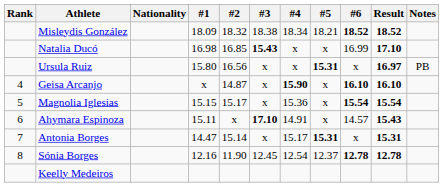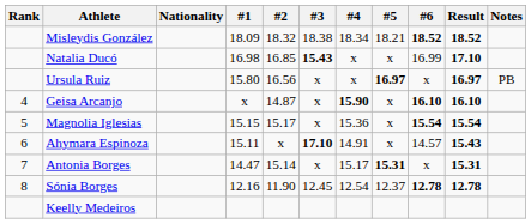 <table class="wikitable sortable" style="text-align:center">
 <tr>
 <th>Rank</th>
 <th>Athlete</th>
 <th>Nationality</th>
 <th>#1</th>
 <th>#2</th>
 <th>#3</th>
 <th>#4</th>
 <th>#5</th>
 <th>#6</th>
 <th>Result</th>
 <th>Notes</th>
 </tr>
 <tr>
 <td></td>
 <td align="left"><a href='#'>Misleydis González</a></td>
 <td align=left></td>
 <td>18.09</td>
 <td>18.32</td>
 <td>18.38</td>
 <td>18.34</td>
 <td>18.21</td>
 <td><strong>18.52</strong></td>
 <td><strong>18.52</strong></td>
 <td></td>
 </tr>
 <tr>
 <td></td>
 <td align="left"><a href='#'>Natalia Ducó</a></td>
 <td align=left></td>
 <td>16.98</td>
 <td>16.85</td>
 <td><strong>15.43</strong></td>
 <td>x</td>
 <td>x</td>
 <td>16.99</td>
 <td><strong>17.10</strong></td>
 <td></td>
 </tr>
 <tr>
 <td></td>
 <td align="left"><a href='#'>Ursula Ruiz</a></td>
 <td align=left></td>
 <td>15.80</td>
 <td>16.56</td>
 <td>x</td>
 <td>x</td>
-<td><strong>15.31</strong></td>
+<td><strong>16.97</strong></td>
 <td>x</td>
 <td><strong>16.97</strong></td>
 <td>PB</td>
 </tr>
 <tr>
 <td>4</td>
 <td align="left"><a href='#'>Geisa Arcanjo</a></td>
 <td align=left></td>
 <td>x</td>
 <td>14.87</td>
 <td>x</td>
 <td><strong>15.90</strong></td>
 <td>x</td>
 <td><strong>16.10</strong></td>
 <td><strong>16.10</strong></td>
 <td></td>
 </tr>
 <tr>
 <td>5</td>
 <td align="left"><a href='#'>Magnolia Iglesias</a></td>
 <td align=left></td>
 <td>15.15</td>
 <td>15.17</td>
 <td>x</td>
 <td>15.36</td>
 <td>x</td>
 <td><strong>15.54</strong></td>
 <td><strong>15.54</strong></td>
 <td></td>
 </tr>
 <tr>
 <td>6</td>
 <td align="left"><a href='#'>Ahymara Espinoza</a></td>
 <td align=left></td>
 <td>15.11</td>
 <td>x</td>
 <td><strong>17.10</strong></td>
 <td>14.91</td>
 <td>x</td>
 <td>14.57</td>
 <td><strong>15.43</strong></td>
 <td></td>
 </tr>
 <tr>
 <td>7</td>
 <td align="left"><a href='#'>Antonia Borges</a></td>
 <td align=left></td>
 <td>14.47</td>
 <td>15.14</td>
 <td>x</td>
 <td>15.17</td>
 <td><strong>15.31</strong></td>
 <td>x</td>
 <td><strong>15.31</strong></td>
 <td></td>
 </tr>
 <tr>
 <td>8</td>
 <td align="left"><a href='#'>Sónia Borges</a></td>
 <td align=left></td>
 <td>12.16</td>
 <td>11.90</td>
 <td>12.45</td>
 <td>12.54</td>
 <td>12.37</td>
 <td><strong>12.78</strong></td>
 <td><strong>12.78</strong></td>
 <td></td>
 </tr>
 <tr>
 <td></td>
 <td align="left"><a href='#'>Keelly Medeiros</a></td>
 <td align=left></td>
 <td></td>
 <td></td>
 <td></td>
 <td></td>
 <td></td>
 <td></td>
 <td><strong></strong></td>
 <td></td>
 </tr>
 </table>
